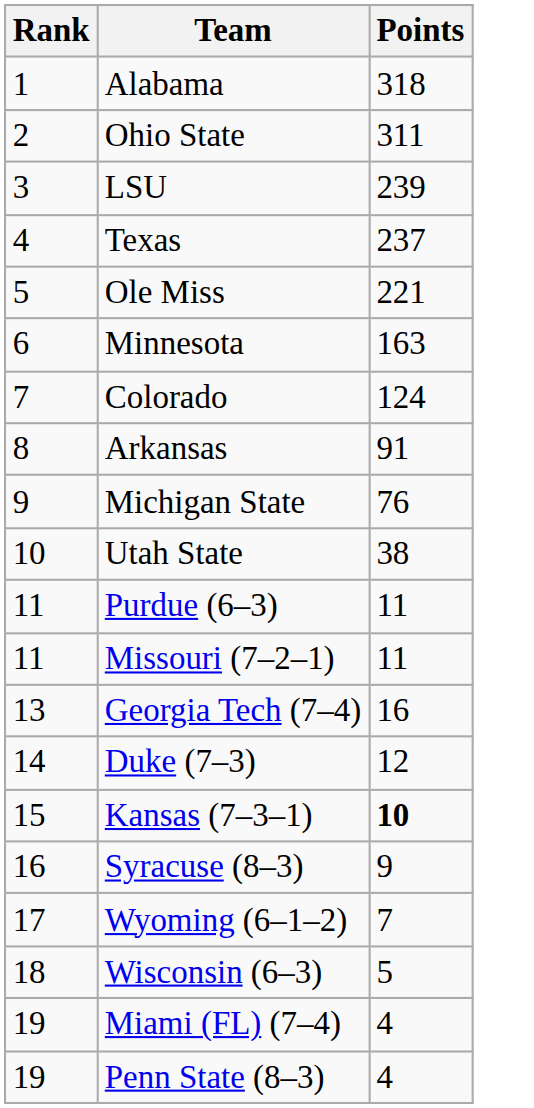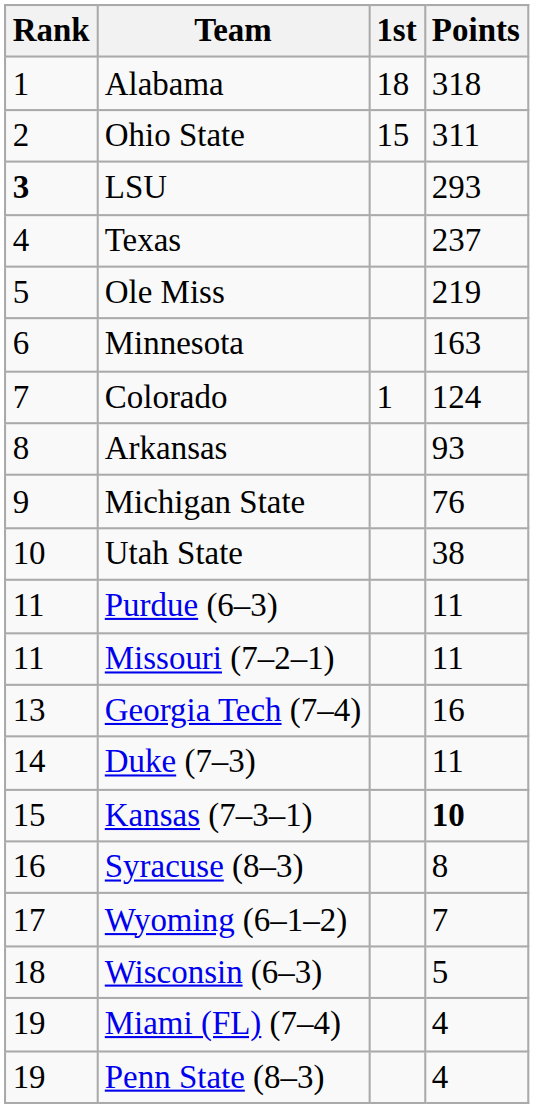 <table class="wikitable">
 <tr>
 <th>Rank</th>
 <th>Team</th>
+<th>1st</th>
 <th>Points</th>
 </tr>
 <tr>
 <td>1</td>
 <td>Alabama</td>
+<td>18</td>
 <td>318</td>
 </tr>
 <tr>
 <td>2</td>
 <td>Ohio State</td>
+<td>15</td>
 <td>311</td>
 </tr>
 <tr>
-<td>3</td>
+<td><strong>3</strong></td>
 <td>LSU</td>
-<td>239</td>
+<td></td>
+<td>293</td>
 </tr>
 <tr>
 <td>4</td>
 <td>Texas</td>
+<td></td>
 <td>237</td>
 </tr>
 <tr>
 <td>5</td>
 <td>Ole Miss</td>
-<td>221</td>
+<td></td>
+<td>219</td>
 </tr>
 <tr>
 <td>6</td>
 <td>Minnesota</td>
+<td></td>
 <td>163</td>
 </tr>
 <tr>
 <td>7</td>
 <td>Colorado</td>
+<td>1</td>
 <td>124</td>
 </tr>
 <tr>
 <td>8</td>
 <td>Arkansas</td>
-<td>91</td>
+<td></td>
+<td>93</td>
 </tr>
 <tr>
 <td>9</td>
 <td>Michigan State</td>
+<td></td>
 <td>76</td>
 </tr>
 <tr>
 <td>10</td>
 <td>Utah State</td>
+<td></td>
 <td>38</td>
 </tr>
 <tr>
 <td>11</td>
 <td><a href='#'>Purdue</a> (6–3)</td>
+<td></td>
 <td>11</td>
 </tr>
 <tr>
 <td>11</td>
 <td><a href='#'>Missouri</a> (7–2–1)</td>
+<td></td>
 <td>11</td>
 </tr>
 <tr>
 <td>13</td>
 <td><a href='#'>Georgia Tech</a> (7–4)</td>
+<td></td>
 <td>16</td>
 </tr>
 <tr>
 <td>14</td>
 <td><a href='#'>Duke</a> (7–3)</td>
-<td>12</td>
+<td></td>
+<td>11</td>
 </tr>
 <tr>
 <td>15</td>
 <td><a href='#'>Kansas</a> (7–3–1)</td>
+<td></td>
 <td><strong>10</strong></td>
 </tr>
 <tr>
 <td>16</td>
 <td><a href='#'>Syracuse</a> (8–3)</td>
-<td>9</td>
+<td></td>
+<td>8</td>
 </tr>
 <tr>
 <td>17</td>
 <td><a href='#'>Wyoming</a> (6–1–2)</td>
+<td></td>
 <td>7</td>
 </tr>
 <tr>
 <td>18</td>
 <td><a href='#'>Wisconsin</a> (6–3)</td>
+<td></td>
 <td>5</td>
 </tr>
 <tr>
 <td>19</td>
 <td><a href='#'>Miami (FL)</a> (7–4)</td>
+<td></td>
 <td>4</td>
 </tr>
 <tr>
 <td>19</td>
 <td><a href='#'>Penn State</a> (8–3)</td>
+<td></td>
 <td>4</td>
 </tr>
 </table>
